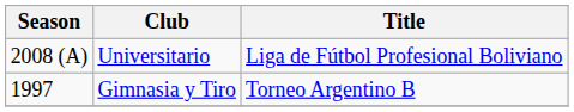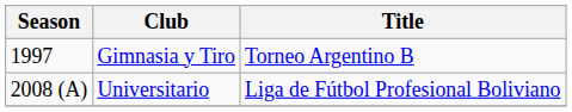 <table class="wikitable">
 <tr>
 <th>Season</th>
 <th>Club</th>
 <th>Title</th>
 </tr>
 <tr>
+<td>1997</td>
+<td><a href='#'>Gimnasia y Tiro</a></td>
+<td><a href='#'>Torneo Argentino B</a></td>
+</tr>
+<tr>
 <td>2008 (A)</td>
 <td><a href='#'>Universitario</a></td>
 <td><a href='#'>Liga de Fútbol Profesional Boliviano</a></td>
 </tr>
 <tr>
-<td>1997</td>
-<td><a href='#'>Gimnasia y Tiro</a></td>
-<td><a href='#'>Torneo Argentino B</a></td>
-</tr>
-<tr>
 </tr>
 </table>
